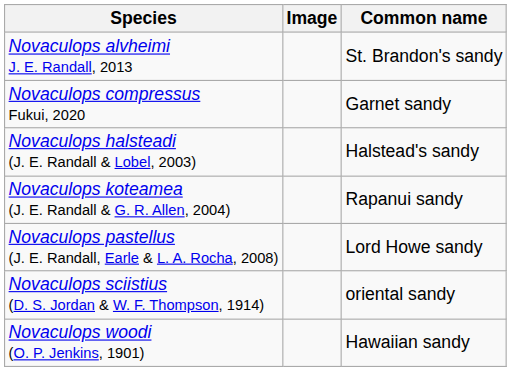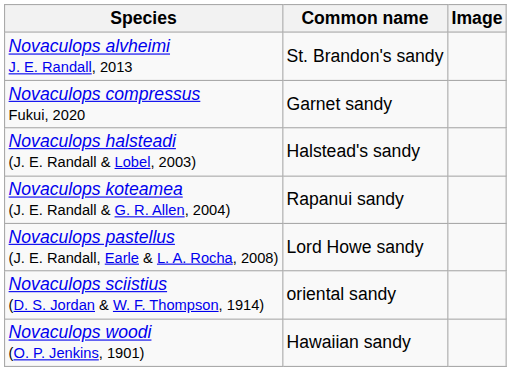 <table class="wikitable">
 <tr>
 <th>Species</th>
+<th>Common name</th>
 <th>Image</th>
-<th>Common name</th>
 </tr>
 <tr>
 <td><em><a href='#'>Novaculops alvheimi</a></em><br><small><a href='#'>J. E. Randall</a>, 2013</small></td>
+<td>St. Brandon's sandy</td>
 <td></td>
-<td>St. Brandon's sandy</td>
 </tr>
 <tr>
 <td><em><a href='#'>Novaculops compressus</a></em><br><small>Fukui, 2020</small></td>
+<td>Garnet sandy</td>
 <td></td>
-<td>Garnet sandy</td>
 </tr>
 <tr>
 <td><em><a href='#'>Novaculops halsteadi</a></em><br><small>(J. E. Randall & <a href='#'>Lobel</a>, 2003)</small></td>
+<td>Halstead's sandy</td>
 <td></td>
-<td>Halstead's sandy</td>
 </tr>
 <tr>
 <td><em><a href='#'>Novaculops koteamea</a></em><br><small>(J. E. Randall & <a href='#'>G. R. Allen</a>, 2004)</small></td>
+<td>Rapanui sandy</td>
 <td></td>
-<td>Rapanui sandy</td>
 </tr>
 <tr>
 <td><em><a href='#'>Novaculops pastellus</a></em><br><small>(J. E. Randall, <a href='#'>Earle</a> & <a href='#'>L. A. Rocha</a>, 2008)</small></td>
+<td>Lord Howe sandy</td>
 <td></td>
-<td>Lord Howe sandy</td>
 </tr>
 <tr>
 <td><em><a href='#'>Novaculops sciistius</a></em><br><small>(<a href='#'>D. S. Jordan</a> & <a href='#'>W. F. Thompson</a>, 1914)</small></td>
+<td>oriental sandy</td>
 <td></td>
-<td>oriental sandy</td>
 </tr>
 <tr>
 <td><em><a href='#'>Novaculops woodi</a></em><br><small>(<a href='#'>O. P. Jenkins</a>, 1901)</small></td>
+<td>Hawaiian sandy</td>
 <td></td>
-<td>Hawaiian sandy</td>
 </tr>
 </table>
